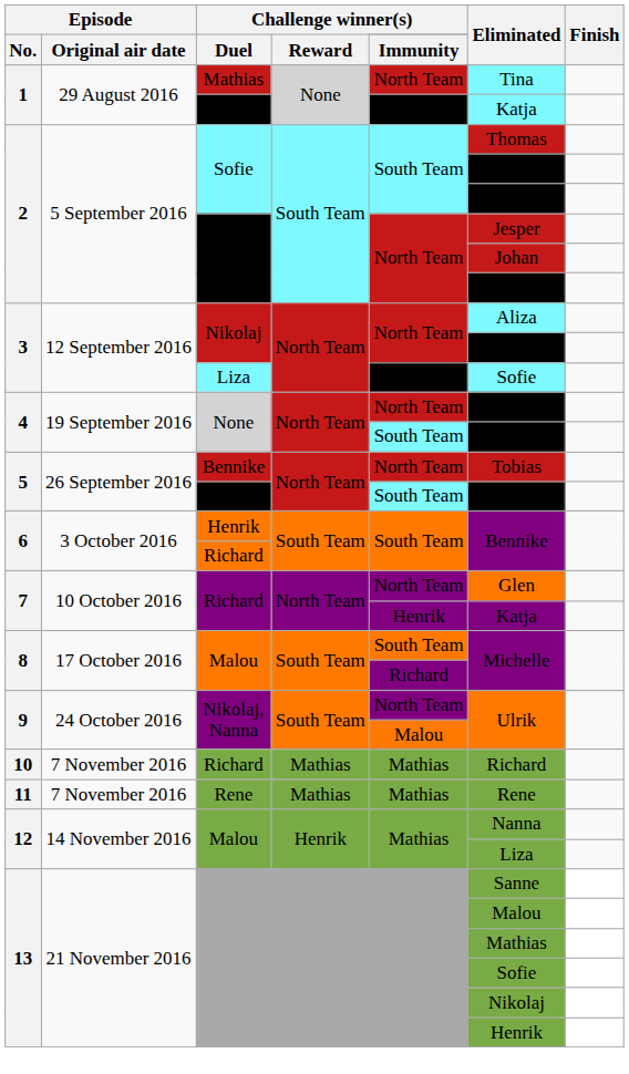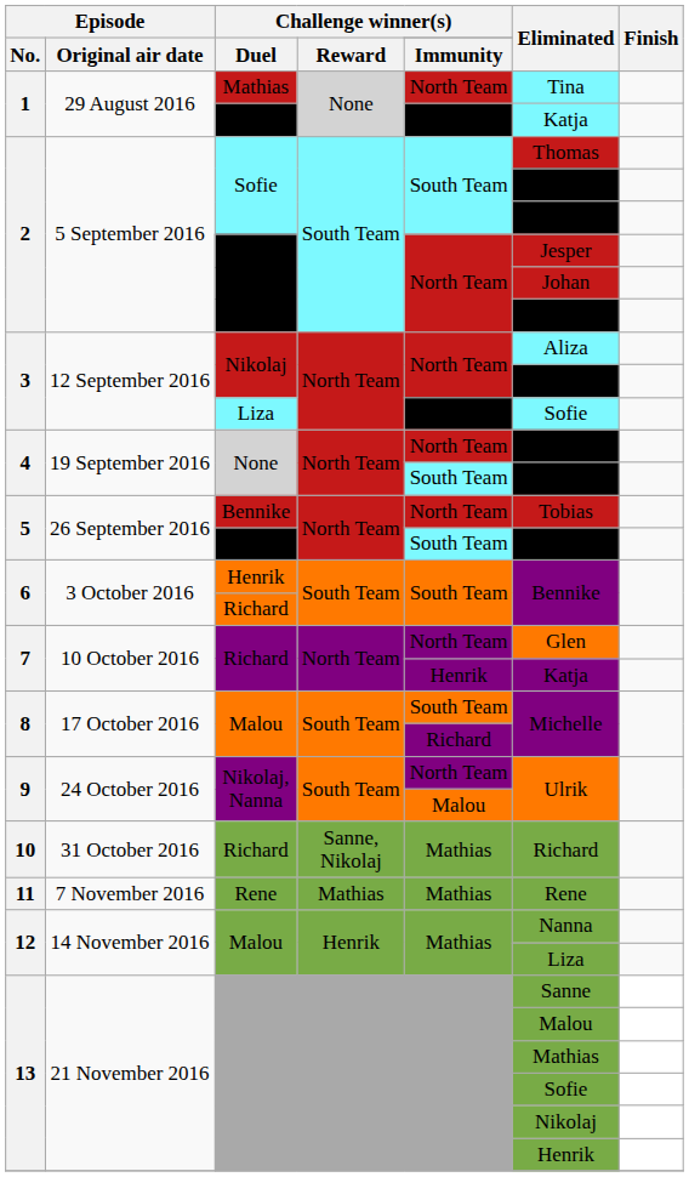 <table class="wikitable" style="margin:auto; text-align:center">
 <tr>
 <th colspan=2>Episode</th>
 <th colspan=3>Challenge winner(s)</th>
 <th rowspan=3>Eliminated</th>
 <th rowspan=3>Finish</th>
 </tr>
 <tr>
 <th rowspan="2">No.</th>
 <th rowspan="2">Original air date</th>
 <th rowspan="2">Duel</th>
 <th rowspan="2">Reward</th>
 </tr>
 <tr>
 <th>Immunity</th>
 </tr>
 <tr>
 <th scope="row" align="left" rowspan="2">1</th>
 <td align="middle" rowspan="2">29 August 2016</td>
 <td bgcolor="#C51919" align="middle" colspan="1">Mathias</td>
 <td bgcolor="lightgray" colspan="1" rowspan="2">None</td>
 <td bgcolor="#C51919" align="middle" colspan="1">North Team</td>
 <td bgcolor="#7DF9FF" align="middle">Tina</td>
 <td rowspan="1"></td>
 </tr>
 <tr>
 <td scope="row" bgcolor="black" align="middle"><span>Kim</span></td>
 <td bgcolor="black" align="middle" rowspan="1"><strong><span>East Team</span></strong></td>
 <td bgcolor="#7DF9FF" align="middle">Katja</td>
 <td rowspan="1"></td>
 </tr>
 <tr>
 <th scope="row" align="left" rowspan="6">2</th>
 <td align="middle" rowspan="6">5 September 2016</td>
 <td bgcolor="#7DF9FF" align="middle" rowspan="3">Sofie</td>
 <td bgcolor="#7DF9FF" align="middle" rowspan="6">South Team</td>
 <td bgcolor="#7DF9FF" align="middle" rowspan="3">South Team</td>
 <td bgcolor="#C51919" align="middle">Thomas</td>
 <td rowspan="1"></td>
 </tr>
 <tr>
 <td bgcolor="black" align="middle" rowspan="1"><span>Caroline</span></td>
 <td rowspan="1"></td>
 </tr>
 <tr>
 <td bgcolor="black" align="middle" rowspan="1"><span>Natasha</span></td>
 <td rowspan="1"></td>
 </tr>
 <tr>
 <td scope="row" bgcolor="black" align="middle" rowspan="3"><span>Kim</span></td>
 <td bgcolor="#C51919" align="middle" rowspan="3">North Team</td>
 <td bgcolor="#C51919" align="middle" rowspan="1">Jesper</td>
 <td rowspan="1"></td>
 </tr>
 <tr>
 <td bgcolor="#C51919" align="middle" rowspan="1">Johan</td>
 <td rowspan="1"></td>
 </tr>
 <tr>
 <td bgcolor="black" align="middle"><span>Kim</span></td>
 <td rowspan="1"></td>
 </tr>
 <tr>
 <th scope="row" align="left" rowspan="3">3</th>
 <td align="middle" rowspan="3">12 September 2016</td>
 <td bgcolor="#C51919" align="middle" rowspan="2">Nikolaj</td>
 <td bgcolor="#C51919" align="middle" rowspan="3">North Team</td>
 <td bgcolor="#C51919" align="middle" rowspan="2">North Team</td>
 <td bgcolor="#7DF9FF" align="middle" rowspan="1">Aliza</td>
 <td rowspan="1"></td>
 </tr>
 <tr>
 <td bgcolor="black" align="middle" rowspan="1"><span>Tina</span></td>
 <td rowspan="1"></td>
 </tr>
 <tr>
 <td bgcolor="#7DF9FF" align="middle" rowspan="1">Liza</td>
 <td bgcolor="black" align="middle" rowspan="1"><span>East Team</span></td>
 <td bgcolor="#7DF9FF" align="middle" rowspan="1">Sofie</td>
 <td rowspan="1"></td>
 </tr>
 <tr>
 <th scope="row" align="left" rowspan="2">4</th>
 <td align="middle" rowspan="2">19 September 2016</td>
 <td bgcolor="lightgray" rowspan="2">None</td>
 <td bgcolor="#C51919" align="middle" rowspan="2">North Team</td>
 <td bgcolor="#C51919" align="middle" rowspan="1">North Team</td>
 <td bgcolor="black" align="middle" rowspan="1"><span>Josephine</span></td>
 <td rowspan="1"></td>
 </tr>
 <tr>
 <td bgcolor="#7DF9FF" align="middle" rowspan="1">South Team</td>
 <td bgcolor="black" align="middle" rowspan="1"><span>Benjamin</span></td>
 <td rowspan="1"></td>
 </tr>
 <tr>
 <th scope="row" align="left" rowspan="2">5</th>
 <td align="middle" rowspan="2">26 September 2016</td>
 <td bgcolor="#C51919" align="middle" rowspan="1">Bennike</td>
 <td bgcolor="#C51919" align="middle" rowspan="2">North Team</td>
 <td bgcolor="#C51919" align="middle" rowspan="1">North Team</td>
 <td bgcolor="#C51919" align="middle" rowspan="1">Tobias</td>
 <td rowspan="1"></td>
 </tr>
 <tr>
 <td bgcolor="black" align="middle" rowspan="1"><span>Michelle</span></td>
 <td bgcolor="#7DF9FF" align="middle" rowspan="1">South Team</td>
 <td bgcolor="black" align="middle" rowspan="1"><span>Stina</span></td>
 <td rowspan="1"></td>
 </tr>
 <tr>
 <th scope="row" align="left" rowspan="2">6</th>
 <td align="middle" rowspan="2">3 October 2016</td>
 <td bgcolor="#FF7900" align="middle" rowspan="1">Henrik</td>
 <td bgcolor="#FF7900" align="middle" rowspan="2">South Team</td>
 <td bgcolor="#FF7900" align="middle" rowspan="2">South Team</td>
 <td bgcolor="purple" align="middle" rowspan="2"><span>Bennike</span></td>
 <td rowspan="2"></td>
 </tr>
 <tr>
 <td bgcolor="#FF7900" align="middle" rowspan="1">Richard</td>
 </tr>
 <tr>
 <th scope="row" align="left" rowspan="2">7</th>
 <td align="middle" rowspan="2">10 October 2016</td>
 <td bgcolor="purple" align="middle" rowspan="2">Richard</td>
 <td bgcolor="purple" align="middle" rowspan="2">North Team</td>
 <td bgcolor="purple" align="middle" rowspan="1">North Team</td>
 <td bgcolor="#FF7900" align="middle" rowspan="1"><span>Glen</span></td>
 <td rowspan="1"></td>
 </tr>
 <tr>
 <td bgcolor="purple" align="middle" rowspan="1">Henrik</td>
 <td bgcolor="purple" align="middle" rowspan="1">Katja</td>
 <td rowspan="1"></td>
 </tr>
 <tr>
 <th scope="row" align="left" rowspan="2">8</th>
 <td align="middle" rowspan="2">17 October 2016</td>
 <td bgcolor="#FF7900" align="middle" rowspan="2">Malou</td>
 <td bgcolor="#FF7900" align="middle" rowspan="2">South Team</td>
 <td bgcolor="#FF7900" align="middle" rowspan="1">South Team</td>
 <td bgcolor="purple" align="middle" rowspan="2"><span>Michelle</span></td>
 <td rowspan="2"></td>
 </tr>
 <tr>
 <td bgcolor="purple" align="middle" rowspan="1">Richard</td>
 </tr>
 <tr>
 <th scope="row" align="left" rowspan="2">9</th>
 <td align="middle" rowspan="2">24 October 2016</td>
 <td bgcolor="purple" align="middle" rowspan="2">Nikolaj,<br>Nanna</td>
 <td bgcolor="#FF7900" align="middle" rowspan="2">South Team</td>
 <td bgcolor="purple" align="middle" rowspan="1">North Team</td>
 <td bgcolor="#FF7900" align="middle" rowspan="2">Ulrik</td>
 <td rowspan="2"></td>
 </tr>
 <tr>
 <td bgcolor="#FF7900" align="middle" rowspan="1">Malou</td>
 </tr>
 <tr>
 <th scope="row" align="left" rowspan="1">10</th>
-<td align="middle" rowspan="1">7 November 2016</td>
+<td align="middle" rowspan="1">31 October 2016</td>
 <td bgcolor="#78AB46" align="middle" rowspan="1">Richard</td>
-<td bgcolor="#78AB46" align="middle" rowspan="1">Mathias</td>
+<td bgcolor="#78AB46" align="middle" rowspan="1">Sanne,<br>Nikolaj</td>
 <td bgcolor="#78AB46" align="middle" rowspan="1">Mathias</td>
 <td bgcolor="#78AB46" align="middle" rowspan="1">Richard</td>
 <td rowspan="1"></td>
 </tr>
 <tr>
 <th scope="row" align="left" rowspan="1">11</th>
 <td align="middle" rowspan="1">7 November 2016</td>
 <td bgcolor="#78AB46" align="middle" rowspan="1">Rene</td>
 <td bgcolor="#78AB46" align="middle" rowspan="1">Mathias</td>
 <td bgcolor="#78AB46" align="middle" rowspan="1">Mathias</td>
 <td bgcolor="#78AB46" align="middle" rowspan="1">Rene</td>
 <td rowspan="1"></td>
 </tr>
 <tr>
 <th scope="row" align="left" rowspan="2">12</th>
 <td align="middle" rowspan="2">14 November 2016</td>
 <td bgcolor="#78AB46" align="middle" rowspan="2">Malou</td>
 <td bgcolor="#78AB46" align="middle" rowspan="2">Henrik</td>
 <td bgcolor="#78AB46" align="middle" rowspan="2">Mathias</td>
 <td bgcolor="#78AB46" align="middle" rowspan="1">Nanna</td>
 <td rowspan="1"></td>
 </tr>
 <tr>
 <td bgcolor="#78AB46" align="middle" rowspan="1">Liza</td>
 <td rowspan="1"></td>
 </tr>
 <tr>
 <th scope="row" align="left" rowspan="6">13</th>
 <td align="middle" rowspan="6">21 November 2016</td>
 <td colspan="3" rowspan="6" bgcolor="darkgray"></td>
 <td style="background:#78AB46;">Sanne</td>
 <td style="background:#FFFFFF;"></td>
 </tr>
 <tr>
 <td style="background:#78AB46;">Malou</td>
 <td style="background:#FFFFFF;"></td>
 </tr>
 <tr>
 <td style="background:#78AB46;">Mathias</td>
 <td style="background:#FFFFFF;"></td>
 </tr>
 <tr>
 <td style="background:#78AB46;">Sofie</td>
 <td style="background:#FFFFFF;"></td>
 </tr>
 <tr>
 <td style="background:#78AB46;">Nikolaj</td>
 <td style="background:#FFFFFF;"></td>
 </tr>
 <tr>
 <td style="background:#78AB46;">Henrik</td>
 <td style="background:#FFFFFF;"></td>
 </tr>
 <tr>
 </tr>
 </table>
